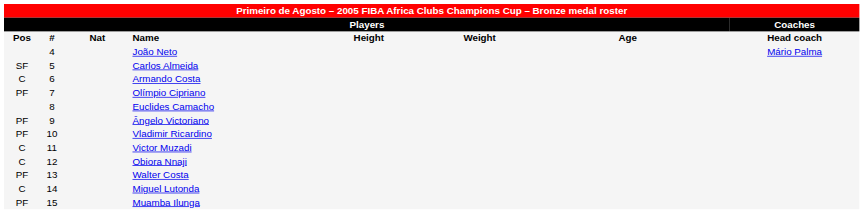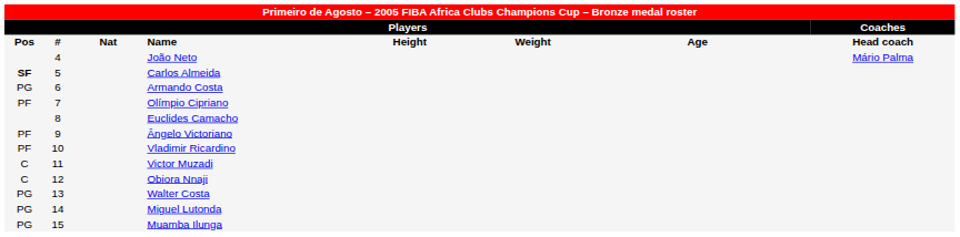 <table border=0 cellpadding=2 cellspacing=0  |- bgcolor=#f5f5f5 style="text-align:center; font-size:85%;" width=75%>
 <tr>
 <td colspan="8" style="background: red; color: white"><strong>Primeiro de Agosto – 2005 FIBA Africa Clubs Champions Cup –  Bronze medal roster</strong></td>
 </tr>
 <tr>
 <td colspan="7" style="background: black; color: white"><strong>Players</strong></td>
 <td style="background: black; color: white"><strong>Coaches</strong></td>
 </tr>
 <tr style="background=#f5f5f5; color: black">
 <th width=5px>Pos</th>
 <th width=5px>#</th>
 <th width=50px>Nat</th>
 <th width=135px align=left>Name</th>
 <th width=100px>Height</th>
 <th width=70px>Weight</th>
 <th width=160px>Age</th>
 <th width=100px>Head coach</th>
 </tr>
 <tr>
 <td></td>
 <td>4</td>
 <td></td>
 <td align=left><a href='#'>João Neto</a></td>
 <td></td>
 <td></td>
 <td><span></span></td>
 <td> <a href='#'>Mário Palma</a></td>
 </tr>
 <tr>
-<td>SF</td>
+<td><strong>SF</strong></td>
 <td>5</td>
 <td></td>
 <td align=left><a href='#'>Carlos Almeida</a></td>
 <td><span></span></td>
 <td><span></span></td>
 <td><span></span></td>
 </tr>
 <tr>
-<td>C</td>
+<td>PG</td>
 <td>6</td>
 <td></td>
 <td align=left><a href='#'>Armando Costa</a></td>
 <td><span></span></td>
 <td><span></span></td>
 <td><span></span></td>
 </tr>
 <tr>
 <td>PF</td>
 <td>7</td>
 <td></td>
 <td align=left><a href='#'>Olímpio Cipriano</a></td>
 <td><span></span></td>
 <td><span></span></td>
 <td><span></span></td>
 </tr>
 <tr>
 <td></td>
 <td>8</td>
 <td></td>
 <td align=left><a href='#'>Euclides Camacho</a></td>
 <td></td>
 <td></td>
 <td><span></span></td>
 </tr>
 <tr>
 <td>PF</td>
 <td>9</td>
 <td></td>
 <td align=left><a href='#'>Ângelo Victoriano</a></td>
 <td><span></span></td>
 <td><span></span></td>
 <td><span></span></td>
 </tr>
 <tr>
 <td>PF</td>
 <td>10</td>
 <td></td>
 <td align=left><a href='#'>Vladimir Ricardino</a></td>
 <td><span></span></td>
 <td><span></span></td>
 <td><span></span></td>
 </tr>
 <tr>
 <td>C</td>
 <td>11</td>
 <td></td>
 <td align=left><a href='#'>Victor Muzadi</a></td>
 <td><span></span></td>
 <td><span></span></td>
 <td><span></span></td>
 </tr>
 <tr>
 <td>C</td>
 <td>12</td>
 <td></td>
 <td align=left><a href='#'>Obiora Nnaji</a></td>
 <td><span></span></td>
 <td><span></span></td>
 <td><span></span></td>
 </tr>
 <tr>
-<td>PF</td>
+<td>PG</td>
 <td>13</td>
 <td></td>
 <td align=left><a href='#'>Walter Costa</a></td>
 <td><span></span></td>
 <td><span></span></td>
 <td><span></span></td>
 </tr>
 <tr>
-<td>C</td>
+<td>PG</td>
 <td>14</td>
 <td></td>
 <td align=left><a href='#'>Miguel Lutonda</a></td>
 <td><span></span></td>
 <td><span></span></td>
 <td><span></span></td>
 </tr>
 <tr>
-<td>PF</td>
+<td>PG</td>
 <td>15</td>
 <td></td>
 <td align=left><a href='#'>Muamba Ilunga</a></td>
 <td></td>
 <td></td>
 <td><span></span></td>
 </tr>
 </table>
